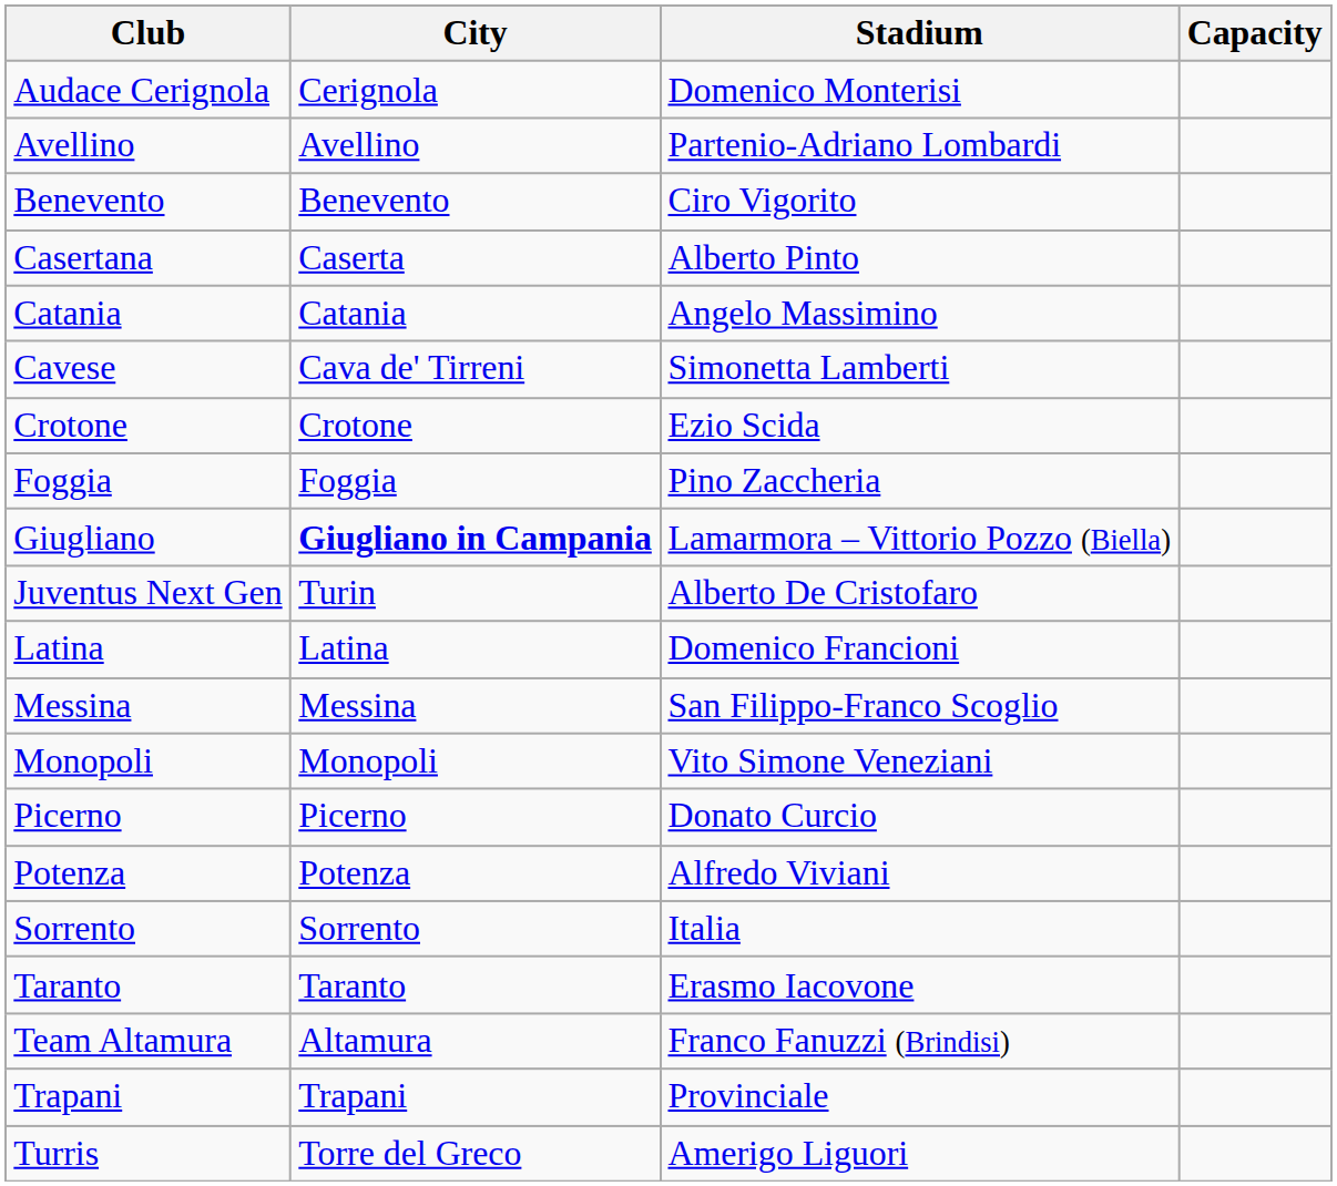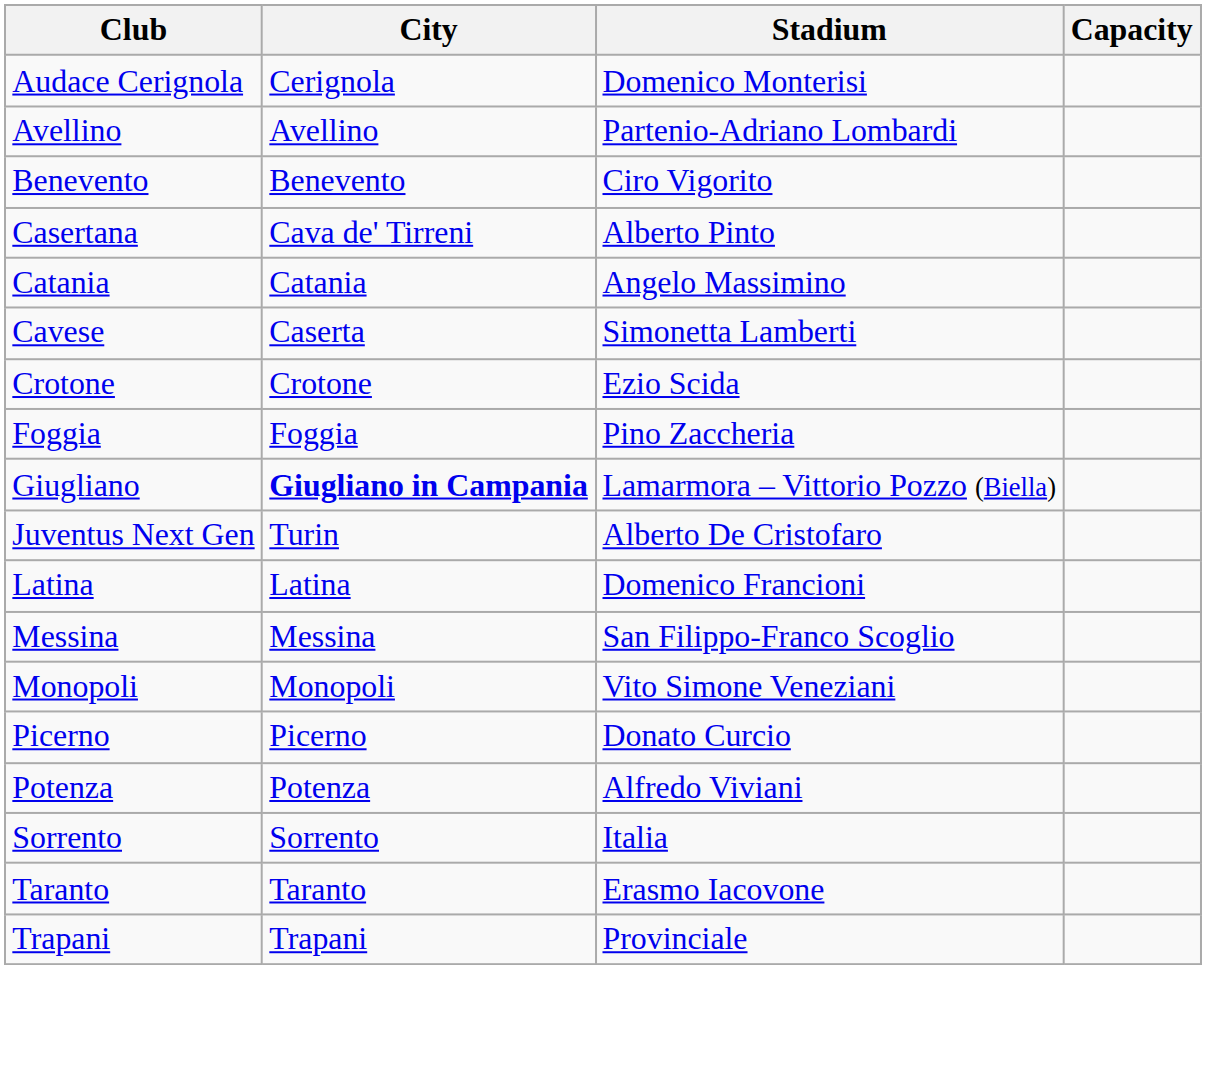 <table class="wikitable sortable">
 <tr>
 <th>Club</th>
 <th>City</th>
 <th>Stadium</th>
 <th>Capacity</th>
 </tr>
 <tr>
 <td><a href='#'>Audace Cerignola</a></td>
 <td><a href='#'>Cerignola</a></td>
 <td><a href='#'>Domenico Monterisi</a></td>
 <td></td>
 </tr>
 <tr>
 <td><a href='#'>Avellino</a></td>
 <td><a href='#'>Avellino</a></td>
 <td><a href='#'>Partenio-Adriano Lombardi</a></td>
 <td></td>
 </tr>
 <tr>
 <td><a href='#'>Benevento</a></td>
 <td><a href='#'>Benevento</a></td>
 <td><a href='#'>Ciro Vigorito</a></td>
 <td></td>
 </tr>
 <tr>
 <td><a href='#'>Casertana</a></td>
-<td><a href='#'>Caserta</a></td>
+<td><a href='#'>Cava de' Tirreni</a></td>
 <td><a href='#'>Alberto Pinto</a></td>
 <td></td>
 </tr>
 <tr>
 <td><a href='#'>Catania</a></td>
 <td><a href='#'>Catania</a></td>
 <td><a href='#'>Angelo Massimino</a></td>
 <td></td>
 </tr>
 <tr>
 <td><a href='#'>Cavese</a></td>
-<td><a href='#'>Cava de' Tirreni</a></td>
+<td><a href='#'>Caserta</a></td>
 <td><a href='#'>Simonetta Lamberti</a></td>
 <td></td>
 </tr>
 <tr>
 <td><a href='#'>Crotone</a></td>
 <td><a href='#'>Crotone</a></td>
 <td><a href='#'>Ezio Scida</a></td>
 <td></td>
 </tr>
 <tr>
 <td><a href='#'>Foggia</a></td>
 <td><a href='#'>Foggia</a></td>
 <td><a href='#'>Pino Zaccheria</a></td>
 <td></td>
 </tr>
 <tr>
 <td><a href='#'>Giugliano</a></td>
 <td><strong><a href='#'>Giugliano in Campania</a></strong></td>
 <td><a href='#'>Lamarmora – Vittorio Pozzo</a> <small>(<a href='#'>Biella</a>)</small></td>
 <td></td>
 </tr>
 <tr>
 <td><a href='#'>Juventus Next Gen</a></td>
 <td><a href='#'>Turin</a></td>
 <td><a href='#'>Alberto De Cristofaro</a></td>
 <td></td>
 </tr>
 <tr>
 <td><a href='#'>Latina</a></td>
 <td><a href='#'>Latina</a></td>
 <td><a href='#'>Domenico Francioni</a></td>
 <td></td>
 </tr>
 <tr>
 <td><a href='#'>Messina</a></td>
 <td><a href='#'>Messina</a></td>
 <td><a href='#'>San Filippo-Franco Scoglio</a></td>
 <td></td>
 </tr>
 <tr>
 <td><a href='#'>Monopoli</a></td>
 <td><a href='#'>Monopoli</a></td>
 <td><a href='#'>Vito Simone Veneziani</a></td>
 <td></td>
 </tr>
 <tr>
 <td><a href='#'>Picerno</a></td>
 <td><a href='#'>Picerno</a></td>
 <td><a href='#'>Donato Curcio</a></td>
 <td></td>
 </tr>
 <tr>
 <td><a href='#'>Potenza</a></td>
 <td><a href='#'>Potenza</a></td>
 <td><a href='#'>Alfredo Viviani</a></td>
 <td></td>
 </tr>
 <tr>
 <td><a href='#'>Sorrento</a></td>
 <td><a href='#'>Sorrento</a></td>
 <td><a href='#'>Italia</a></td>
 <td></td>
 </tr>
 <tr>
 <td><a href='#'>Taranto</a></td>
 <td><a href='#'>Taranto</a></td>
 <td><a href='#'>Erasmo Iacovone</a></td>
 <td></td>
 </tr>
 <tr>
-<td><a href='#'>Team Altamura</a></td>
-<td><a href='#'>Altamura</a></td>
-<td><a href='#'>Franco Fanuzzi</a> <small>(<a href='#'>Brindisi</a>)</small></td>
-<td></td>
-</tr>
-<tr>
 <td><a href='#'>Trapani</a></td>
 <td><a href='#'>Trapani</a></td>
 <td><a href='#'>Provinciale</a></td>
 <td></td>
 </tr>
-<tr>
-<td><a href='#'>Turris</a></td>
-<td><a href='#'>Torre del Greco</a></td>
-<td><a href='#'>Amerigo Liguori</a></td>
-<td></td>
-</tr>
 </table>
